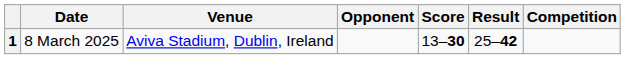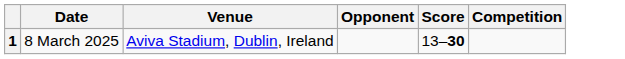 <table class="wikitable plainrowheaders" style="font-size:85%;">
 <tr>
 <th scope=col></th>
 <th scope=col data-sort-type=date>Date</th>
 <th scope=col>Venue</th>
 <th scope=col>Opponent</th>
 <th scope=col>Score</th>
-<th scope=col>Result</th>
 <th scope=col>Competition</th>
 </tr>
 <tr>
 <th scope=row>1</th>
 <td>8 March 2025</td>
 <td><a href='#'>Aviva Stadium</a>, <a href='#'>Dublin</a>, Ireland</td>
 <td></td>
 <td align=center>13–<strong>30</strong></td>
-<td align=center>25–<strong>42</strong></td>
 <td></td>
 </tr>
 </table>
